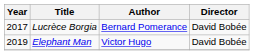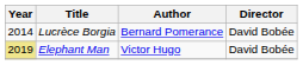 <table class="wikitable sortable">
 <tr>
 <th>Year</th>
 <th>Title</th>
 <th>Author</th>
 <th>Director</th>
 </tr>
 <tr>
-<td>2017</td>
+<td>2014</td>
 <td><em>Lucrèce Borgia</em></td>
 <td><a href='#'>Bernard Pomerance</a></td>
 <td>David Bobée</td>
 </tr>
 <tr>
-<td>2019</td>
+<td style="background: khaki;">2019</td>
 <td><a href='#'><em>Elephant Man</em></a></td>
 <td><a href='#'>Victor Hugo</a></td>
 <td>David Bobée</td>
 </tr>
 <tr>
 </tr>
 </table>
